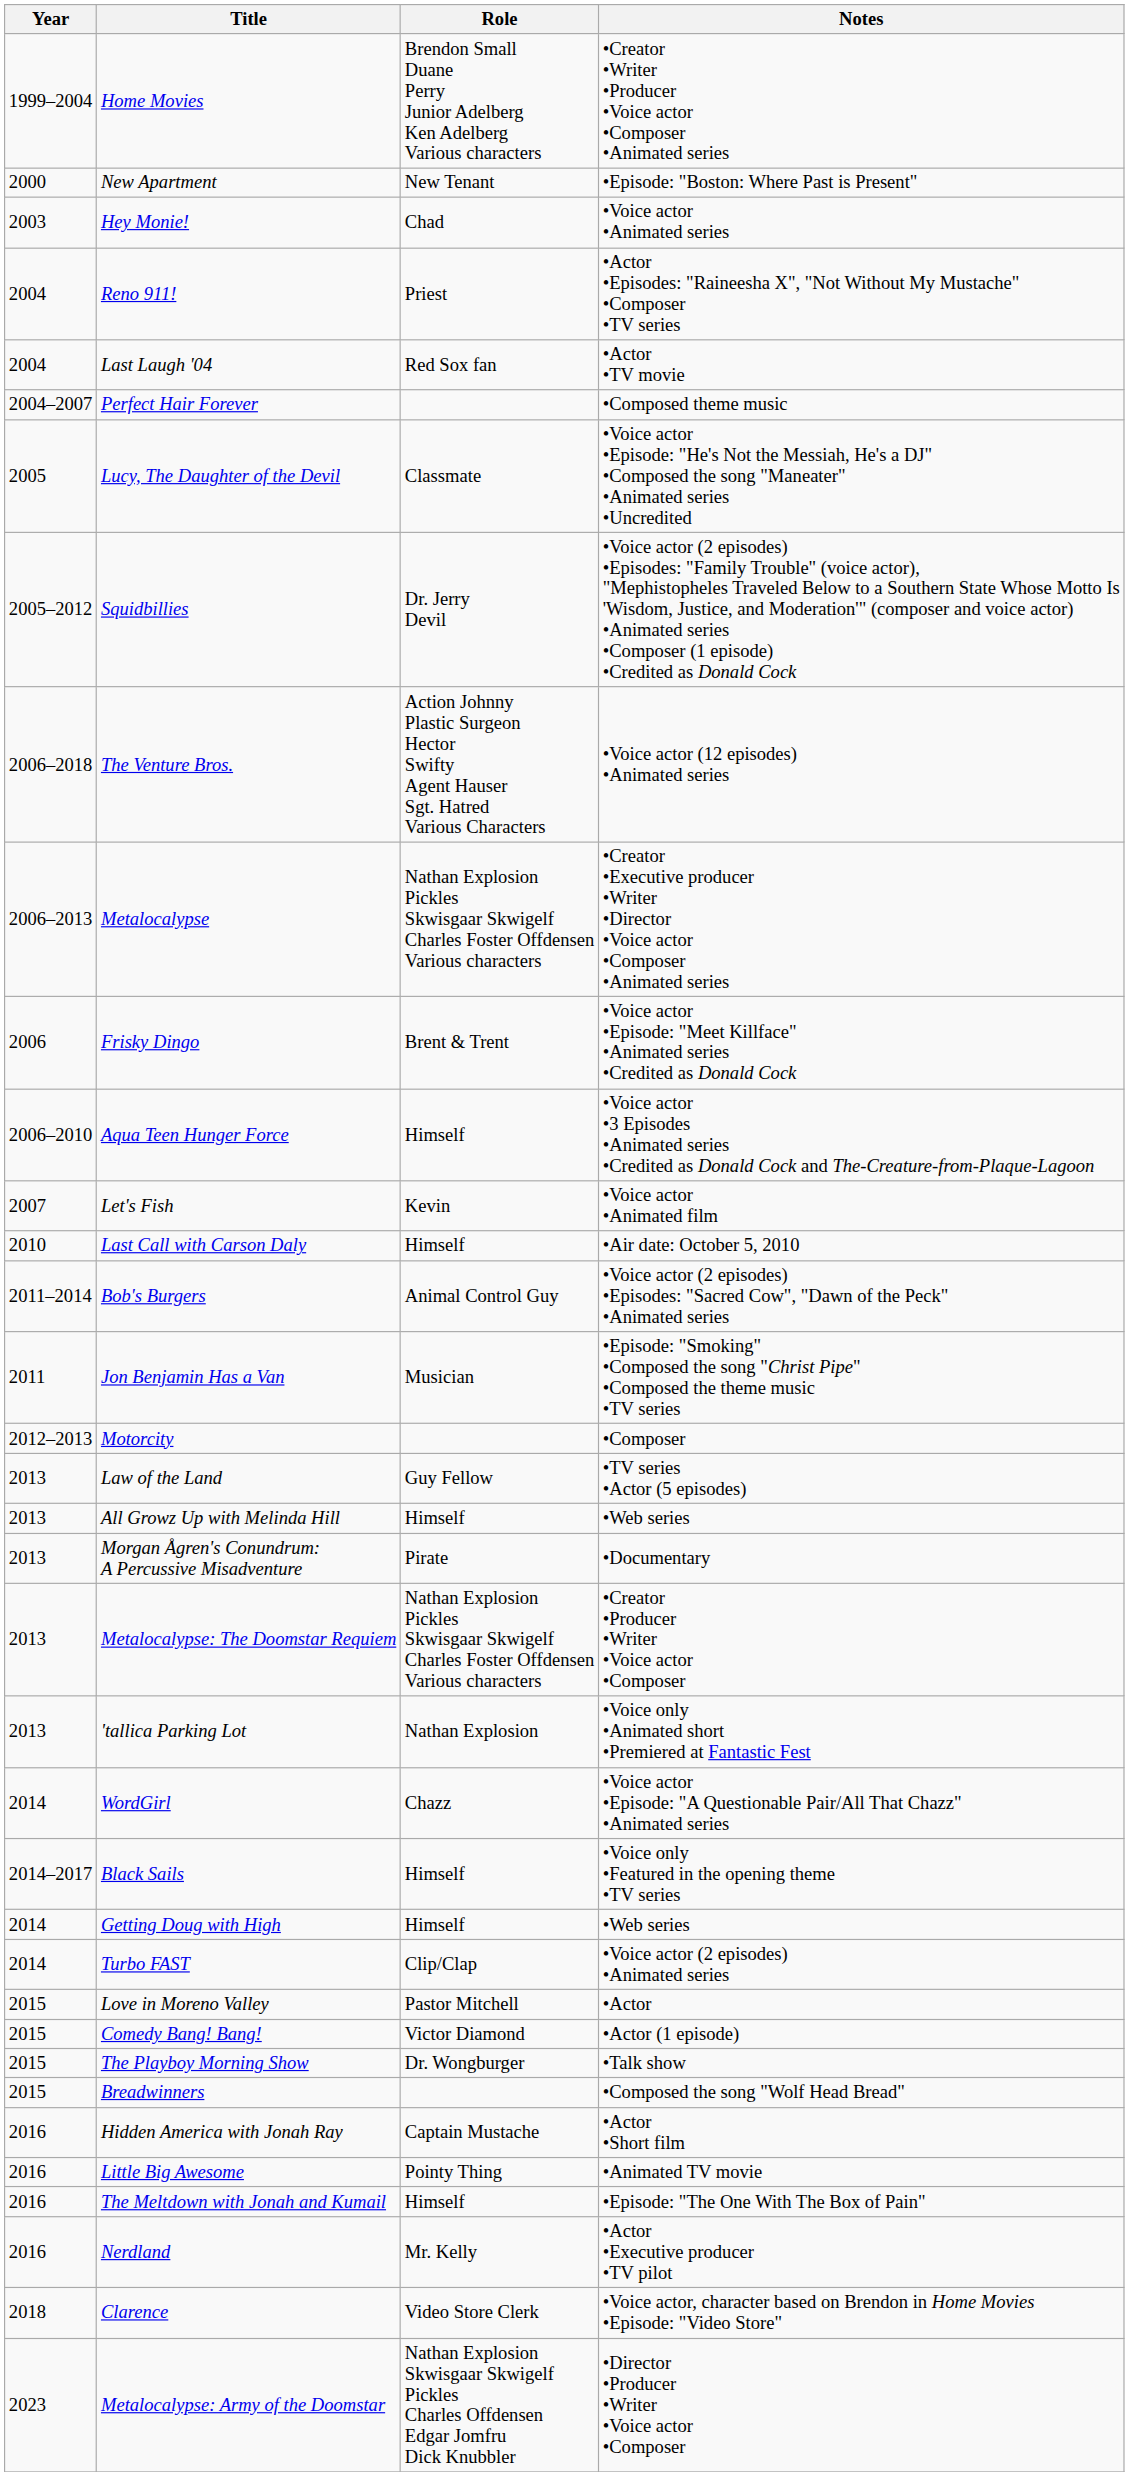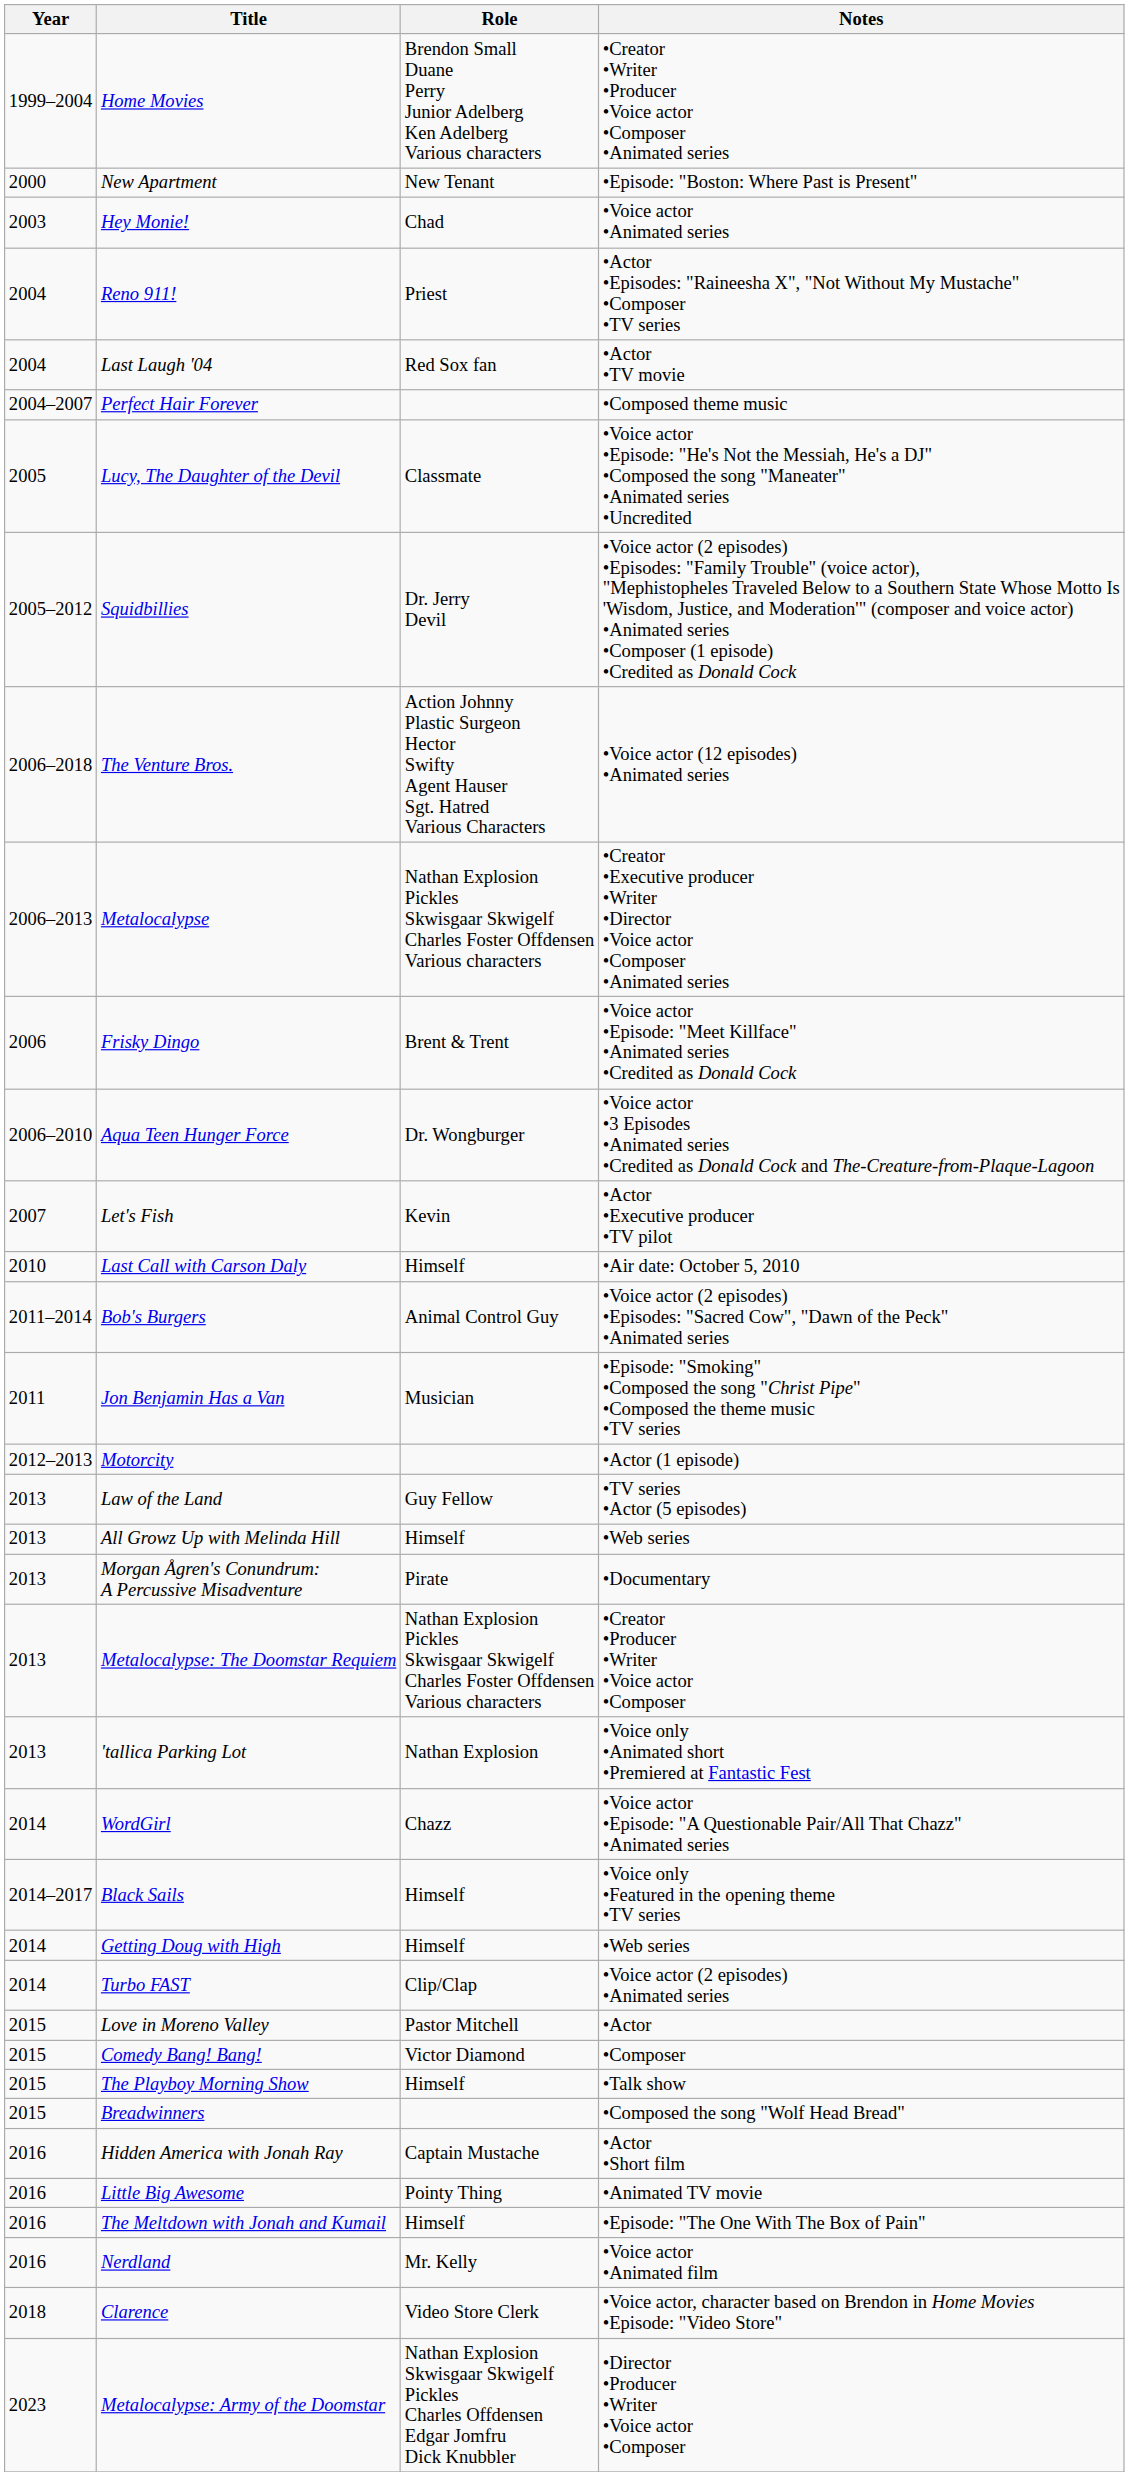 <table class="wikitable">
 <tr>
 <th>Year</th>
 <th>Title</th>
 <th>Role</th>
 <th>Notes</th>
 </tr>
 <tr>
 <td>1999–2004</td>
 <td><em><a href='#'>Home Movies</a></em></td>
 <td>Brendon Small<br>Duane<br>Perry<br>Junior Adelberg<br>Ken Adelberg<br>Various characters</td>
 <td>•Creator<br>•Writer<br>•Producer<br>•Voice actor<br>•Composer<br>•Animated series</td>
 </tr>
 <tr>
 <td>2000</td>
 <td><em>New Apartment</em></td>
 <td>New Tenant</td>
 <td>•Episode: "Boston: Where Past is Present"</td>
 </tr>
 <tr>
 <td>2003</td>
 <td><em><a href='#'>Hey Monie!</a></em></td>
 <td>Chad</td>
 <td>•Voice actor<br>•Animated series</td>
 </tr>
 <tr>
 <td>2004</td>
 <td><em><a href='#'>Reno 911!</a></em></td>
 <td>Priest</td>
 <td>•Actor<br>•Episodes: "Raineesha X", "Not Without My Mustache"<br>•Composer<br>•TV series</td>
 </tr>
 <tr>
 <td>2004</td>
 <td><em>Last Laugh '04 </em></td>
 <td>Red Sox fan</td>
 <td>•Actor<br>•TV movie</td>
 </tr>
 <tr>
 <td>2004–2007</td>
 <td><em><a href='#'>Perfect Hair Forever</a></em></td>
 <td></td>
 <td>•Composed theme music</td>
 </tr>
 <tr>
 <td>2005</td>
 <td><em><a href='#'>Lucy, The Daughter of the Devil</a></em></td>
 <td>Classmate</td>
 <td>•Voice actor<br>•Episode: "He's Not the Messiah, He's a DJ"<br>•Composed the song "Maneater"<br>•Animated series<br>•Uncredited</td>
 </tr>
 <tr>
 <td>2005–2012</td>
 <td><em><a href='#'>Squidbillies</a></em></td>
 <td>Dr. Jerry<br>Devil</td>
 <td>•Voice actor (2 episodes)<br>•Episodes: "Family Trouble" (voice actor),<br> "Mephistopheles Traveled Below to a Southern State Whose Motto Is <br>'Wisdom, Justice, and Moderation'" (composer and voice actor)<br>•Animated series<br>•Composer (1 episode)<br>•Credited as <em>Donald Cock</em></td>
 </tr>
 <tr>
 <td>2006–2018</td>
 <td><em><a href='#'>The Venture Bros.</a></em></td>
 <td>Action Johnny<br>Plastic Surgeon<br>Hector<br>Swifty<br>Agent Hauser<br>Sgt. Hatred <br>Various Characters</td>
 <td>•Voice actor (12 episodes)<br>•Animated series</td>
 </tr>
 <tr>
 <td>2006–2013</td>
 <td><em><a href='#'>Metalocalypse</a></em></td>
 <td>Nathan Explosion<br>Pickles<br>Skwisgaar Skwigelf<br>Charles Foster Offdensen<br>Various characters</td>
 <td>•Creator<br>•Executive producer<br>•Writer<br>•Director<br>•Voice actor<br>•Composer<br>•Animated series</td>
 </tr>
 <tr>
 <td>2006</td>
 <td><em><a href='#'>Frisky Dingo</a></em></td>
 <td>Brent & Trent</td>
 <td>•Voice actor<br>•Episode: "Meet Killface"<br>•Animated series<br>•Credited as <em>Donald Cock</em></td>
 </tr>
 <tr>
 <td>2006–2010</td>
 <td><em><a href='#'>Aqua Teen Hunger Force</a></em></td>
-<td>Himself</td>
+<td>Dr. Wongburger<br></td>
 <td>•Voice actor<br>•3 Episodes<br>•Animated series<br>•Credited as <em>Donald Cock</em> and <em>The-Creature-from-Plaque-Lagoon</em></td>
 </tr>
 <tr>
 <td>2007</td>
 <td><em>Let's Fish</em></td>
 <td>Kevin</td>
-<td>•Voice actor<br>•Animated film</td>
+<td>•Actor<br>•Executive producer<br>•TV pilot</td>
 </tr>
 <tr>
 <td>2010</td>
 <td><em><a href='#'>Last Call with Carson Daly</a></em></td>
 <td>Himself</td>
 <td>•Air date: October 5, 2010</td>
 </tr>
 <tr>
 <td>2011–2014</td>
 <td><em><a href='#'>Bob's Burgers</a></em></td>
 <td>Animal Control Guy</td>
 <td>•Voice actor (2 episodes)<br>•Episodes: "Sacred Cow", "Dawn of the Peck"<br>•Animated series</td>
 </tr>
 <tr>
 <td>2011</td>
 <td><em><a href='#'>Jon Benjamin Has a Van</a></em></td>
 <td>Musician</td>
 <td>•Episode: "Smoking"<br>•Composed the song "<em>Christ Pipe</em>"<br>•Composed the theme music<br>•TV series</td>
 </tr>
 <tr>
 <td>2012–2013</td>
 <td><em><a href='#'>Motorcity</a></em></td>
 <td></td>
-<td>•Composer</td>
+<td>•Actor (1 episode)</td>
 </tr>
 <tr>
 <td>2013</td>
 <td><em>Law of the Land</em></td>
 <td>Guy Fellow</td>
 <td>•TV series <br> •Actor (5 episodes)</td>
 </tr>
 <tr>
 <td>2013</td>
 <td><em>All Growz Up with Melinda Hill</em></td>
 <td>Himself</td>
 <td>•Web series</td>
 </tr>
 <tr>
 <td>2013</td>
 <td><em>Morgan Ågren's Conundrum:<br> A Percussive Misadventure</em></td>
 <td>Pirate</td>
 <td>•Documentary</td>
 </tr>
 <tr>
 <td>2013</td>
 <td><em><a href='#'>Metalocalypse: The Doomstar Requiem</a></em></td>
 <td>Nathan Explosion<br>Pickles<br>Skwisgaar Skwigelf<br>Charles Foster Offdensen<br>Various characters</td>
 <td>•Creator<br>•Producer<br>•Writer<br>•Voice actor<br>•Composer</td>
 </tr>
 <tr>
 <td>2013</td>
 <td><em> 'tallica Parking Lot</em></td>
 <td>Nathan Explosion</td>
 <td>•Voice only<br>•Animated short<br> •Premiered at <a href='#'>Fantastic Fest</a></td>
 </tr>
 <tr>
 <td>2014</td>
 <td><em><a href='#'>WordGirl</a></em></td>
 <td>Chazz</td>
 <td>•Voice actor<br>•Episode: "A Questionable Pair/All That Chazz"<br>•Animated series</td>
 </tr>
 <tr>
 <td>2014–2017</td>
 <td><em><a href='#'>Black Sails</a></em></td>
 <td>Himself</td>
 <td>•Voice only<br>•Featured in the opening theme<br>•TV series</td>
 </tr>
 <tr>
 <td>2014</td>
 <td><em><a href='#'>Getting Doug with High</a></em></td>
 <td>Himself</td>
 <td>•Web series</td>
 </tr>
 <tr>
 <td>2014</td>
 <td><em><a href='#'>Turbo FAST</a></em></td>
 <td>Clip/Clap</td>
 <td>•Voice actor (2 episodes)<br>•Animated series</td>
 </tr>
 <tr>
 <td>2015</td>
 <td><em>Love in Moreno Valley</em></td>
 <td>Pastor Mitchell</td>
 <td>•Actor</td>
 </tr>
 <tr>
 <td>2015</td>
 <td><em><a href='#'>Comedy Bang! Bang!</a></em></td>
 <td>Victor Diamond</td>
-<td>•Actor (1 episode)</td>
+<td>•Composer</td>
 </tr>
 <tr>
 <td>2015</td>
 <td><em><a href='#'>The Playboy Morning Show</a></em></td>
-<td>Dr. Wongburger<br></td>
+<td>Himself</td>
 <td>•Talk show</td>
 </tr>
 <tr>
 <td>2015</td>
 <td><em><a href='#'>Breadwinners</a></em></td>
 <td></td>
 <td>•Composed the song "Wolf Head Bread"</td>
 </tr>
 <tr>
 <td>2016</td>
 <td><em>Hidden America with Jonah Ray</em></td>
 <td>Captain Mustache</td>
 <td>•Actor<br>•Short film</td>
 </tr>
 <tr>
 <td>2016</td>
 <td><em><a href='#'>Little Big Awesome</a></em></td>
 <td>Pointy Thing</td>
 <td>•Animated TV movie</td>
 </tr>
 <tr>
 <td>2016</td>
 <td><em><a href='#'>The Meltdown with Jonah and Kumail</a></em></td>
 <td>Himself</td>
 <td>•Episode: "The One With The Box of Pain"</td>
 </tr>
 <tr>
 <td>2016</td>
 <td><em><a href='#'>Nerdland</a></em></td>
 <td>Mr. Kelly</td>
-<td>•Actor<br>•Executive producer<br>•TV pilot</td>
+<td>•Voice actor<br>•Animated film</td>
 </tr>
 <tr>
 <td>2018</td>
 <td><em><a href='#'>Clarence</a></em></td>
 <td>Video Store Clerk</td>
 <td>•Voice actor, character based on Brendon in <em>Home Movies</em><br>•Episode: "Video Store"</td>
 </tr>
 <tr>
 <td>2023</td>
 <td><em><a href='#'>Metalocalypse: Army of the Doomstar</a></em></td>
 <td>Nathan Explosion<br>Skwisgaar Skwigelf<br>Pickles<br>Charles Offdensen<br>Edgar Jomfru<br>Dick Knubbler</td>
 <td>•Director<br>•Producer<br>•Writer<br>•Voice actor<br>•Composer</td>
 </tr>
 </table>
